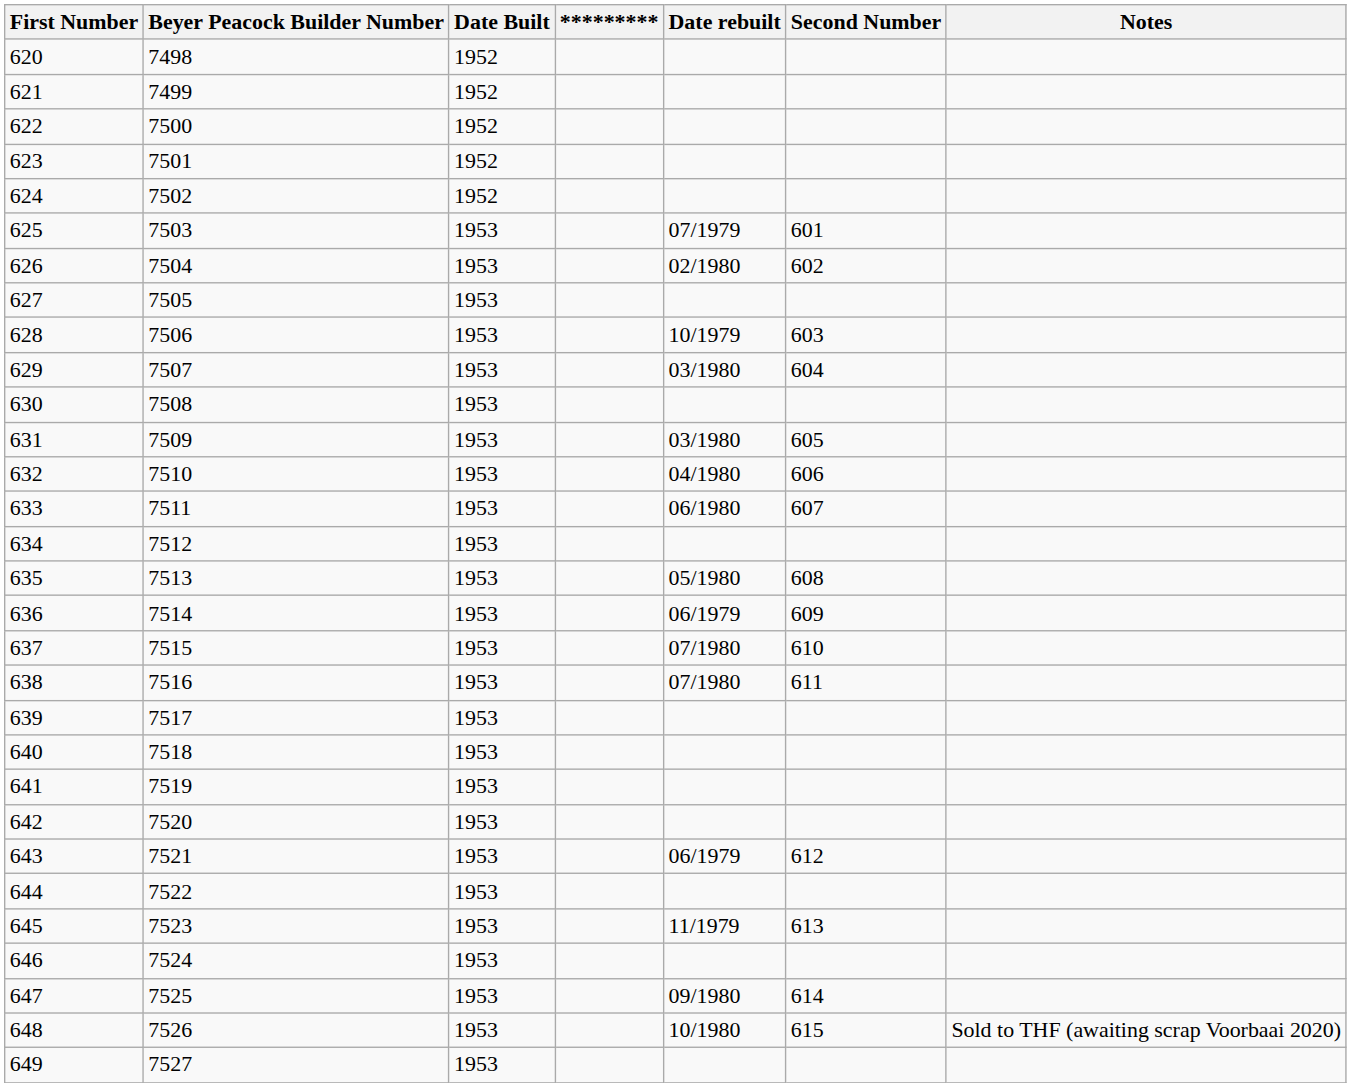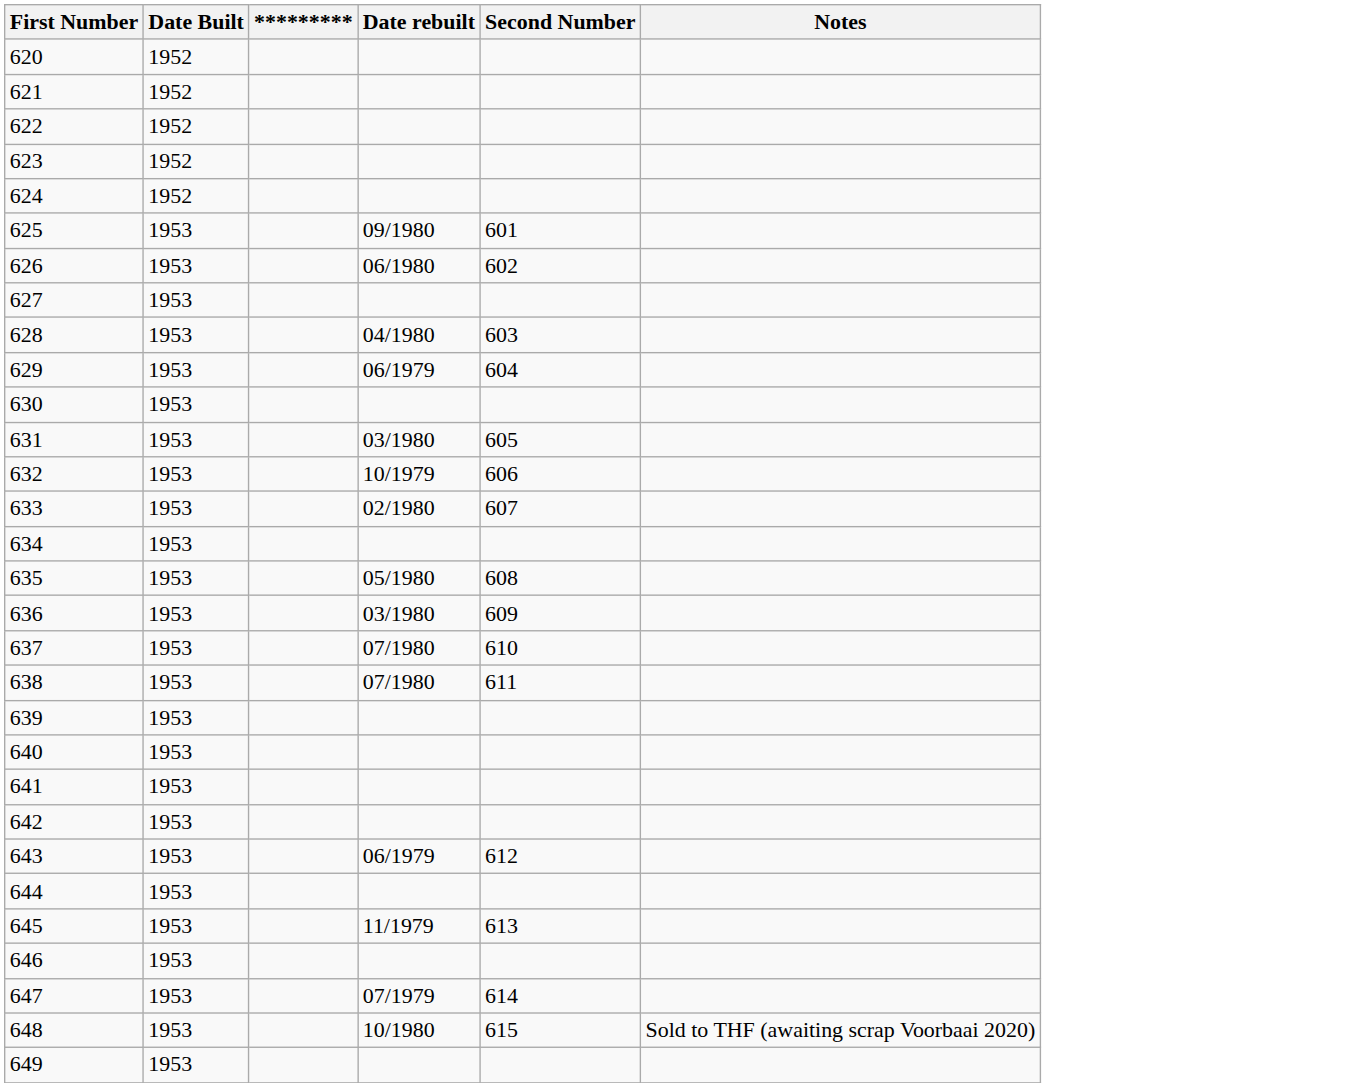 <table class="wikitable">
 <tr>
 <th>First Number</th>
-<th>Beyer Peacock Builder Number</th>
 <th>Date Built</th>
 <th>*********</th>
 <th>Date rebuilt</th>
 <th>Second Number</th>
 <th>Notes</th>
 </tr>
 <tr>
 <td>620</td>
-<td>7498</td>
 <td>1952</td>
 <td></td>
 <td></td>
 <td></td>
 <td></td>
 </tr>
 <tr>
 <td>621</td>
-<td>7499</td>
 <td>1952</td>
 <td></td>
 <td></td>
 <td></td>
 <td></td>
 </tr>
 <tr>
 <td>622</td>
-<td>7500</td>
 <td>1952</td>
 <td></td>
 <td></td>
 <td></td>
 <td></td>
 </tr>
 <tr>
 <td>623</td>
-<td>7501</td>
 <td>1952</td>
 <td></td>
 <td></td>
 <td></td>
 <td></td>
 </tr>
 <tr>
 <td>624</td>
-<td>7502</td>
 <td>1952</td>
 <td></td>
 <td></td>
 <td></td>
 <td></td>
 </tr>
 <tr>
 <td>625</td>
-<td>7503</td>
 <td>1953</td>
 <td></td>
-<td>07/1979</td>
+<td>09/1980</td>
 <td>601</td>
 <td></td>
 </tr>
 <tr>
 <td>626</td>
-<td>7504</td>
 <td>1953</td>
 <td></td>
-<td>02/1980</td>
+<td>06/1980</td>
 <td>602</td>
 <td></td>
 </tr>
 <tr>
 <td>627</td>
-<td>7505</td>
 <td>1953</td>
 <td></td>
 <td></td>
 <td></td>
 <td></td>
 </tr>
 <tr>
 <td>628</td>
-<td>7506</td>
 <td>1953</td>
 <td></td>
-<td>10/1979</td>
+<td>04/1980</td>
 <td>603</td>
 <td></td>
 </tr>
 <tr>
 <td>629</td>
-<td>7507</td>
 <td>1953</td>
 <td></td>
-<td>03/1980</td>
+<td>06/1979</td>
 <td>604</td>
 <td></td>
 </tr>
 <tr>
 <td>630</td>
-<td>7508</td>
 <td>1953</td>
 <td></td>
 <td></td>
 <td></td>
 <td></td>
 </tr>
 <tr>
 <td>631</td>
-<td>7509</td>
 <td>1953</td>
 <td></td>
 <td>03/1980</td>
 <td>605</td>
 <td></td>
 </tr>
 <tr>
 <td>632</td>
-<td>7510</td>
 <td>1953</td>
 <td></td>
-<td>04/1980</td>
+<td>10/1979</td>
 <td>606</td>
 <td></td>
 </tr>
 <tr>
 <td>633</td>
-<td>7511</td>
 <td>1953</td>
 <td></td>
-<td>06/1980</td>
+<td>02/1980</td>
 <td>607</td>
 <td></td>
 </tr>
 <tr>
 <td>634</td>
-<td>7512</td>
 <td>1953</td>
 <td></td>
 <td></td>
 <td></td>
 <td></td>
 </tr>
 <tr>
 <td>635</td>
-<td>7513</td>
 <td>1953</td>
 <td></td>
 <td>05/1980</td>
 <td>608</td>
 <td></td>
 </tr>
 <tr>
 <td>636</td>
-<td>7514</td>
 <td>1953</td>
 <td></td>
-<td>06/1979</td>
+<td>03/1980</td>
 <td>609</td>
 <td></td>
 </tr>
 <tr>
 <td>637</td>
-<td>7515</td>
 <td>1953</td>
 <td></td>
 <td>07/1980</td>
 <td>610</td>
 <td></td>
 </tr>
 <tr>
 <td>638</td>
-<td>7516</td>
 <td>1953</td>
 <td></td>
 <td>07/1980</td>
 <td>611</td>
 <td></td>
 </tr>
 <tr>
 <td>639</td>
-<td>7517</td>
 <td>1953</td>
 <td></td>
 <td></td>
 <td></td>
 <td></td>
 </tr>
 <tr>
 <td>640</td>
-<td>7518</td>
 <td>1953</td>
 <td></td>
 <td></td>
 <td></td>
 <td></td>
 </tr>
 <tr>
 <td>641</td>
-<td>7519</td>
 <td>1953</td>
 <td></td>
 <td></td>
 <td></td>
 <td></td>
 </tr>
 <tr>
 <td>642</td>
-<td>7520</td>
 <td>1953</td>
 <td></td>
 <td></td>
 <td></td>
 <td></td>
 </tr>
 <tr>
 <td>643</td>
-<td>7521</td>
 <td>1953</td>
 <td></td>
 <td>06/1979</td>
 <td>612</td>
 <td></td>
 </tr>
 <tr>
 <td>644</td>
-<td>7522</td>
 <td>1953</td>
 <td></td>
 <td></td>
 <td></td>
 <td></td>
 </tr>
 <tr>
 <td>645</td>
-<td>7523</td>
 <td>1953</td>
 <td></td>
 <td>11/1979</td>
 <td>613</td>
 <td></td>
 </tr>
 <tr>
 <td>646</td>
-<td>7524</td>
 <td>1953</td>
 <td></td>
 <td></td>
 <td></td>
 <td></td>
 </tr>
 <tr>
 <td>647</td>
-<td>7525</td>
 <td>1953</td>
 <td></td>
-<td>09/1980</td>
+<td>07/1979</td>
 <td>614</td>
 <td></td>
 </tr>
 <tr>
 <td>648</td>
-<td>7526</td>
 <td>1953</td>
 <td></td>
 <td>10/1980</td>
 <td>615</td>
 <td>Sold to THF (awaiting scrap Voorbaai 2020)</td>
 </tr>
 <tr>
 <td>649</td>
-<td>7527</td>
 <td>1953</td>
 <td></td>
 <td></td>
 <td></td>
 <td></td>
 </tr>
 </table>
